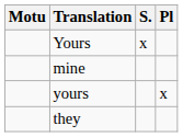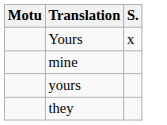 <table class="wikitable">
 <tr>
 <th>Motu</th>
 <th>Translation</th>
 <th>S.</th>
-<th>Pl</th>
 </tr>
 <tr>
 <td></td>
 <td>Yours</td>
 <td>x</td>
-<td></td>
 </tr>
 <tr>
 <td></td>
 <td>mine</td>
-<td></td>
 <td></td>
 </tr>
 <tr>
 <td></td>
 <td>yours</td>
 <td></td>
-<td>x</td>
 </tr>
 <tr>
 <td></td>
 <td>they</td>
 <td></td>
-<td></td>
 </tr>
 </table>
